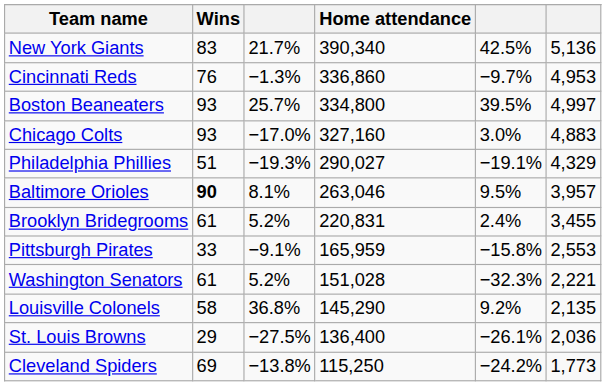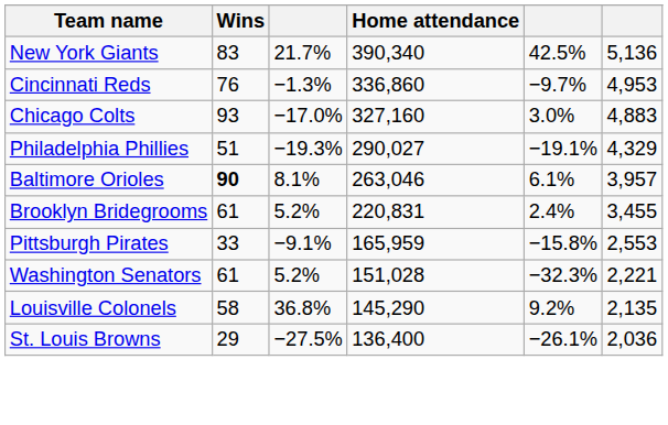 <table class="wikitable sortable">
 <tr style="text-align:center; font-size:larger;">
 </tr>
 <tr>
 <th>Team name</th>
 <th>Wins</th>
 <th></th>
 <th>Home attendance</th>
 <th></th>
 <th></th>
 </tr>
 <tr>
 <td><a href='#'>New York Giants</a></td>
 <td>83</td>
 <td>21.7%</td>
 <td>390,340</td>
 <td>42.5%</td>
 <td>5,136</td>
 </tr>
 <tr>
 <td><a href='#'>Cincinnati Reds</a></td>
 <td>76</td>
 <td>−1.3%</td>
 <td>336,860</td>
 <td>−9.7%</td>
 <td>4,953</td>
 </tr>
 <tr>
-<td><a href='#'>Boston Beaneaters</a></td>
-<td>93</td>
-<td>25.7%</td>
-<td>334,800</td>
-<td>39.5%</td>
-<td>4,997</td>
-</tr>
-<tr>
 <td><a href='#'>Chicago Colts</a></td>
 <td>93</td>
 <td>−17.0%</td>
 <td>327,160</td>
 <td>3.0%</td>
 <td>4,883</td>
 </tr>
 <tr>
 <td><a href='#'>Philadelphia Phillies</a></td>
 <td>51</td>
 <td>−19.3%</td>
 <td>290,027</td>
 <td>−19.1%</td>
 <td>4,329</td>
 </tr>
 <tr>
 <td><a href='#'>Baltimore Orioles</a></td>
 <td><strong>90</strong></td>
 <td>8.1%</td>
 <td>263,046</td>
-<td>9.5%</td>
+<td>6.1%</td>
 <td>3,957</td>
 </tr>
 <tr>
 <td><a href='#'>Brooklyn Bridegrooms</a></td>
 <td>61</td>
 <td>5.2%</td>
 <td>220,831</td>
 <td>2.4%</td>
 <td>3,455</td>
 </tr>
 <tr>
 <td><a href='#'>Pittsburgh Pirates</a></td>
 <td>33</td>
 <td>−9.1%</td>
 <td>165,959</td>
 <td>−15.8%</td>
 <td>2,553</td>
 </tr>
 <tr>
 <td><a href='#'>Washington Senators</a></td>
 <td>61</td>
 <td>5.2%</td>
 <td>151,028</td>
 <td>−32.3%</td>
 <td>2,221</td>
 </tr>
 <tr>
 <td><a href='#'>Louisville Colonels</a></td>
 <td>58</td>
 <td>36.8%</td>
 <td>145,290</td>
 <td>9.2%</td>
 <td>2,135</td>
 </tr>
 <tr>
 <td><a href='#'>St. Louis Browns</a></td>
 <td>29</td>
 <td>−27.5%</td>
 <td>136,400</td>
 <td>−26.1%</td>
 <td>2,036</td>
 </tr>
-<tr>
-<td><a href='#'>Cleveland Spiders</a></td>
-<td>69</td>
-<td>−13.8%</td>
-<td>115,250</td>
-<td>−24.2%</td>
-<td>1,773</td>
-</tr>
 </table>
